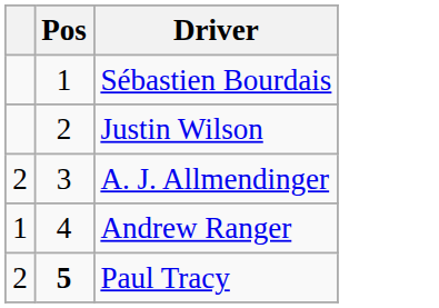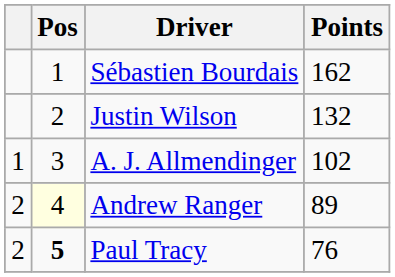 <table class="wikitable" style="font-size: 95%;">
 <tr>
 <th></th>
 <th>Pos</th>
 <th>Driver</th>
+<th>Points</th>
 </tr>
 <tr>
 <td align="left"></td>
 <td align="center">1</td>
 <td> <a href='#'>Sébastien Bourdais</a></td>
+<td align="left">162</td>
 </tr>
 <tr>
 <td align="left"></td>
 <td align="center">2</td>
 <td> <a href='#'>Justin Wilson</a></td>
+<td align="left">132</td>
+</tr>
+<tr>
+<td align="left"> 1</td>
+<td align="center">3</td>
+<td> <a href='#'>A. J. Allmendinger</a></td>
+<td align="left">102</td>
 </tr>
 <tr>
 <td align="left"> 2</td>
-<td align="center">3</td>
-<td> <a href='#'>A. J. Allmendinger</a></td>
-</tr>
-<tr>
-<td align="left"> 1</td>
-<td align="center">4</td>
+<td align="center" style="background: lightyellow;">4</td>
 <td> <a href='#'>Andrew Ranger</a></td>
+<td align="left">89</td>
 </tr>
 <tr>
 <td align="left"> 2</td>
 <td align="center"><strong>5</strong></td>
 <td> <a href='#'>Paul Tracy</a></td>
+<td align="left">76</td>
 </tr>
 </table>
